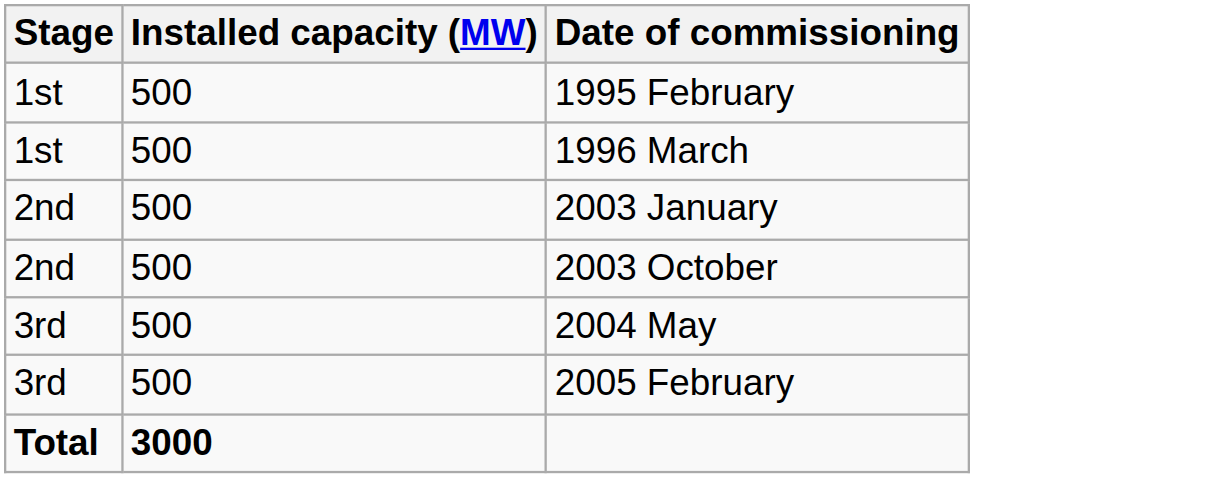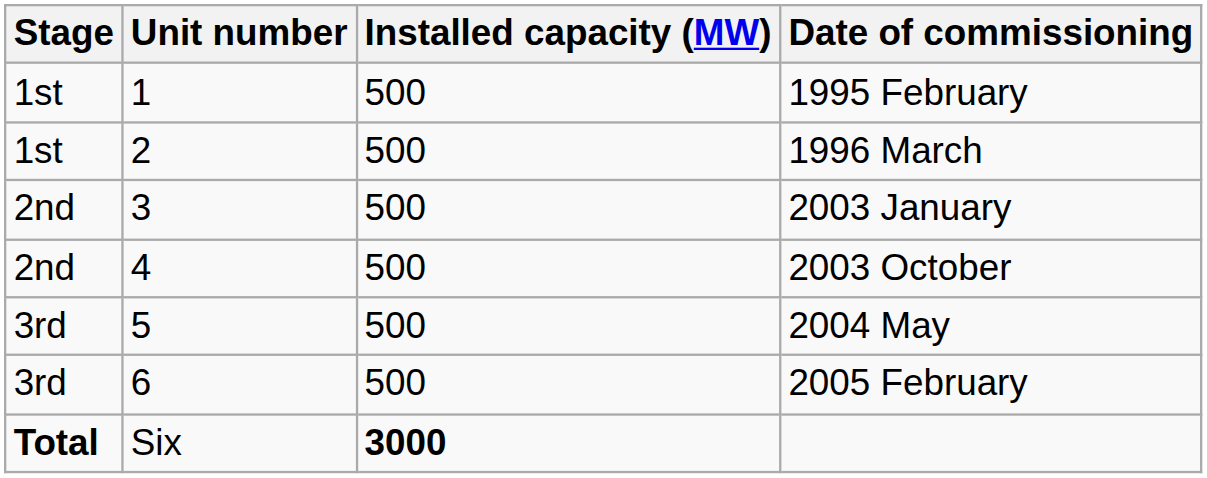 <table class="sortable wikitable">
 <tr>
 <th>Stage</th>
+<th>Unit number</th>
 <th>Installed capacity (<a href='#'>MW</a>)</th>
 <th>Date of commissioning</th>
 </tr>
 <tr>
 <td>1st</td>
+<td>1</td>
 <td>500</td>
 <td>1995 February</td>
 </tr>
 <tr>
 <td>1st</td>
+<td>2</td>
 <td>500</td>
 <td>1996 March</td>
 </tr>
 <tr>
 <td>2nd</td>
+<td>3</td>
 <td>500</td>
 <td>2003 January</td>
 </tr>
 <tr>
 <td>2nd</td>
+<td>4</td>
 <td>500</td>
 <td>2003 October</td>
 </tr>
 <tr>
 <td>3rd</td>
+<td>5</td>
 <td>500</td>
 <td>2004 May</td>
 </tr>
 <tr>
 <td>3rd</td>
+<td>6</td>
 <td>500</td>
 <td>2005 February</td>
 </tr>
 <tr>
 <td><strong>Total</strong></td>
+<td>Six</td>
 <td><strong>3000</strong></td>
 <td></td>
 </tr>
 </table>
